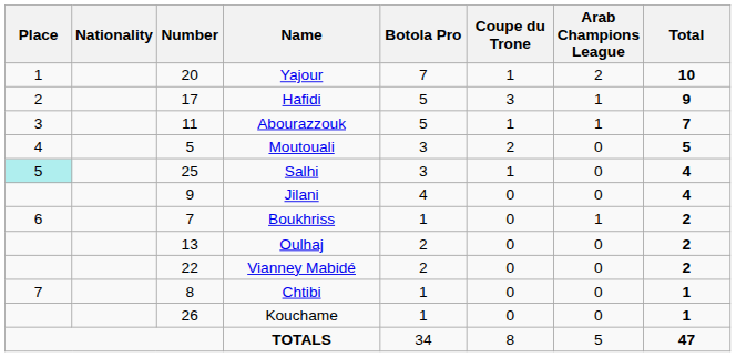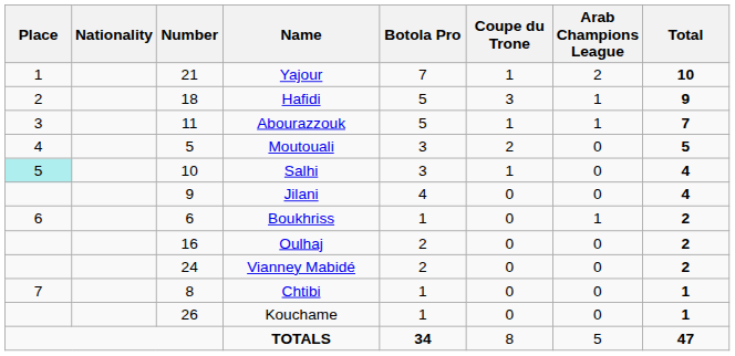 <table class="wikitable" style="font-size: 95%; text-align: center;">
 <tr>
 <th width="60">Place</th>
 <th width="60">Nationality</th>
 <th width="60">Number</th>
 <th width="150">Name</th>
 <th width="80">Botola Pro</th>
 <th width="80">Coupe du Trone</th>
 <th width="80">Arab Champions League</th>
 <th width="80">Total</th>
 </tr>
 <tr>
 <td>1</td>
 <td></td>
-<td>20</td>
+<td>21</td>
 <td><a href='#'>Yajour</a></td>
 <td>7</td>
 <td>1</td>
 <td>2</td>
 <td><strong>10</strong></td>
 </tr>
 <tr>
 <td>2</td>
 <td></td>
-<td>17</td>
+<td>18</td>
 <td><a href='#'>Hafidi</a></td>
 <td>5</td>
 <td>3</td>
 <td>1</td>
 <td><strong>9</strong></td>
 </tr>
 <tr>
 <td>3</td>
 <td></td>
 <td>11</td>
 <td><a href='#'>Abourazzouk</a></td>
 <td>5</td>
 <td>1</td>
 <td>1</td>
 <td><strong>7</strong></td>
 </tr>
 <tr>
 <td>4</td>
 <td></td>
 <td>5</td>
 <td><a href='#'>Moutouali</a></td>
 <td>3</td>
 <td>2</td>
 <td>0</td>
 <td><strong>5</strong></td>
 </tr>
 <tr>
 <td style="background: paleturquoise;">5</td>
 <td></td>
-<td>25</td>
+<td>10</td>
 <td><a href='#'>Salhi</a></td>
 <td>3</td>
 <td>1</td>
 <td>0</td>
 <td><strong>4</strong></td>
 </tr>
 <tr>
 <td></td>
 <td></td>
 <td>9</td>
 <td><a href='#'>Jilani</a></td>
 <td>4</td>
 <td>0</td>
 <td>0</td>
 <td><strong>4</strong></td>
 </tr>
 <tr>
 <td>6</td>
 <td></td>
-<td>7</td>
+<td>6</td>
 <td><a href='#'>Boukhriss</a></td>
 <td>1</td>
 <td>0</td>
 <td>1</td>
 <td><strong>2</strong></td>
 </tr>
 <tr>
 <td></td>
 <td></td>
-<td>13</td>
+<td>16</td>
 <td><a href='#'>Oulhaj</a></td>
 <td>2</td>
 <td>0</td>
 <td>0</td>
 <td><strong>2</strong></td>
 </tr>
 <tr>
 <td></td>
 <td></td>
-<td>22</td>
+<td>24</td>
 <td><a href='#'>Vianney Mabidé</a></td>
 <td>2</td>
 <td>0</td>
 <td>0</td>
 <td><strong>2</strong></td>
 </tr>
 <tr>
 <td>7</td>
 <td></td>
 <td>8</td>
 <td><a href='#'>Chtibi</a></td>
 <td>1</td>
 <td>0</td>
 <td>0</td>
 <td><strong>1</strong></td>
 </tr>
 <tr>
 <td></td>
 <td></td>
 <td>26</td>
 <td>Kouchame</td>
 <td>1</td>
 <td>0</td>
 <td>0</td>
 <td><strong>1</strong></td>
 </tr>
 <tr>
 <td colspan="3"></td>
 <td><strong>TOTALS</strong></td>
-<td>34</td>
+<td><strong>34</strong></td>
 <td>8</td>
 <td>5</td>
 <td><strong>47</strong></td>
 </tr>
 </table>
